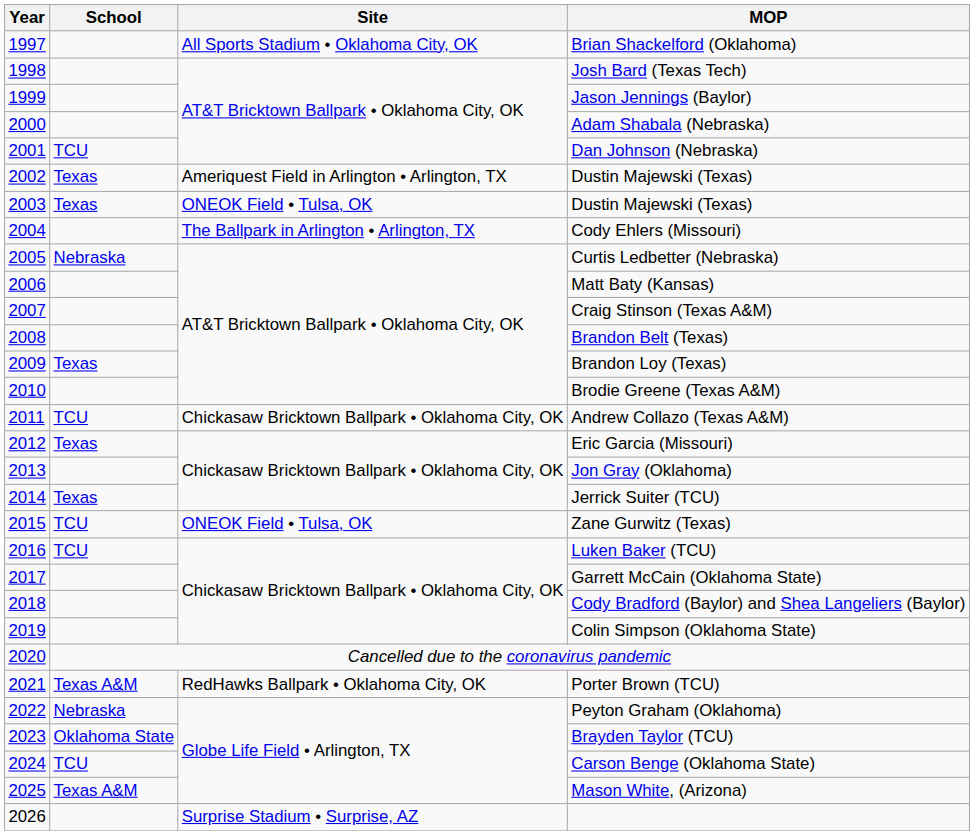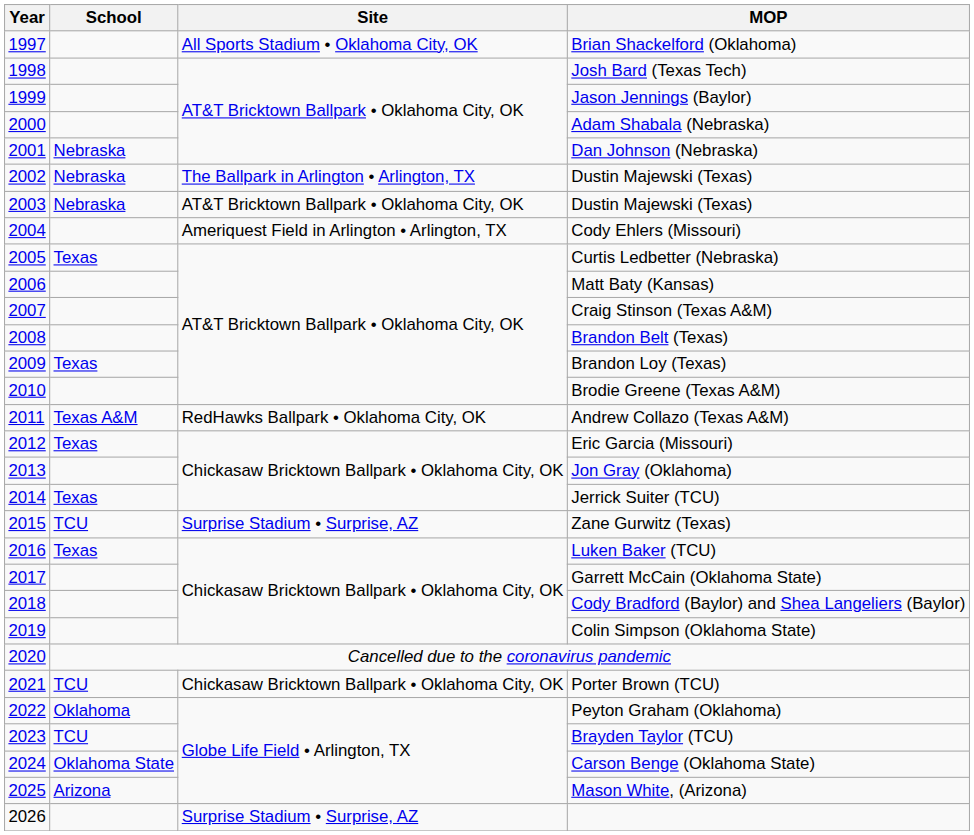 <table class="wikitable sortable">
 <tr>
 <th>Year</th>
 <th>School</th>
 <th>Site</th>
 <th>MOP</th>
 </tr>
 <tr>
 <td><a href='#'>1997</a></td>
 <td></td>
 <td><a href='#'>All Sports Stadium</a> • <a href='#'>Oklahoma City, OK</a></td>
 <td><a href='#'>Brian Shackelford</a> (Oklahoma)</td>
 </tr>
 <tr>
 <td><a href='#'>1998</a></td>
 <td></td>
 <td rowspan=4><a href='#'>AT&T Bricktown Ballpark</a> • Oklahoma City, OK</td>
 <td><a href='#'>Josh Bard</a> (Texas Tech)</td>
 </tr>
 <tr>
 <td><a href='#'>1999</a></td>
 <td></td>
 <td><a href='#'>Jason Jennings</a> (Baylor)</td>
 </tr>
 <tr>
 <td><a href='#'>2000</a></td>
 <td></td>
 <td><a href='#'>Adam Shabala</a> (Nebraska)</td>
 </tr>
 <tr>
 <td><a href='#'>2001</a></td>
-<td><a href='#'>TCU</a></td>
+<td><a href='#'>Nebraska</a></td>
 <td><a href='#'>Dan Johnson</a> (Nebraska)</td>
 </tr>
 <tr>
 <td><a href='#'>2002</a></td>
-<td><a href='#'>Texas</a></td>
-<td>Ameriquest Field in Arlington • Arlington, TX</td>
+<td><a href='#'>Nebraska</a></td>
+<td><a href='#'>The Ballpark in Arlington</a> • <a href='#'>Arlington, TX</a></td>
 <td>Dustin Majewski (Texas)</td>
 </tr>
 <tr>
 <td><a href='#'>2003</a></td>
-<td><a href='#'>Texas</a></td>
-<td><a href='#'>ONEOK Field</a> • <a href='#'>Tulsa, OK</a></td>
+<td><a href='#'>Nebraska</a></td>
+<td>AT&T Bricktown Ballpark • Oklahoma City, OK</td>
 <td>Dustin Majewski (Texas)</td>
 </tr>
 <tr>
 <td><a href='#'>2004</a></td>
 <td></td>
-<td><a href='#'>The Ballpark in Arlington</a> • <a href='#'>Arlington, TX</a></td>
+<td>Ameriquest Field in Arlington • Arlington, TX</td>
 <td>Cody Ehlers (Missouri)</td>
 </tr>
 <tr>
 <td><a href='#'>2005</a></td>
-<td><a href='#'>Nebraska</a></td>
+<td><a href='#'>Texas</a></td>
 <td rowspan=6>AT&T Bricktown Ballpark • Oklahoma City, OK</td>
 <td>Curtis Ledbetter (Nebraska)</td>
 </tr>
 <tr>
 <td><a href='#'>2006</a></td>
 <td></td>
 <td>Matt Baty (Kansas)</td>
 </tr>
 <tr>
 <td><a href='#'>2007</a></td>
 <td></td>
 <td>Craig Stinson (Texas A&M)</td>
 </tr>
 <tr>
 <td><a href='#'>2008</a></td>
 <td></td>
 <td><a href='#'>Brandon Belt</a> (Texas)</td>
 </tr>
 <tr>
 <td><a href='#'>2009</a></td>
 <td><a href='#'>Texas</a></td>
 <td>Brandon Loy (Texas)</td>
 </tr>
 <tr>
 <td><a href='#'>2010</a></td>
 <td></td>
 <td>Brodie Greene (Texas A&M)</td>
 </tr>
 <tr>
 <td><a href='#'>2011</a></td>
-<td><a href='#'>TCU</a></td>
-<td>Chickasaw Bricktown Ballpark • Oklahoma City, OK</td>
+<td><a href='#'>Texas A&M</a></td>
+<td>RedHawks Ballpark • Oklahoma City, OK</td>
 <td>Andrew Collazo (Texas A&M)</td>
 </tr>
 <tr>
 <td><a href='#'>2012</a></td>
 <td><a href='#'>Texas</a></td>
 <td rowspan=3>Chickasaw Bricktown Ballpark • Oklahoma City, OK</td>
 <td>Eric Garcia (Missouri)</td>
 </tr>
 <tr>
 <td><a href='#'>2013</a></td>
 <td></td>
 <td><a href='#'>Jon Gray</a> (Oklahoma)</td>
 </tr>
 <tr>
 <td><a href='#'>2014</a></td>
 <td><a href='#'>Texas</a></td>
 <td>Jerrick Suiter (TCU)</td>
 </tr>
 <tr>
 <td><a href='#'>2015</a></td>
 <td><a href='#'>TCU</a></td>
-<td><a href='#'>ONEOK Field</a> • <a href='#'>Tulsa, OK</a></td>
+<td><a href='#'>Surprise Stadium</a> • <a href='#'>Surprise, AZ</a></td>
 <td>Zane Gurwitz (Texas)</td>
 </tr>
 <tr>
 <td><a href='#'>2016</a></td>
-<td><a href='#'>TCU</a></td>
+<td><a href='#'>Texas</a></td>
 <td rowspan=4>Chickasaw Bricktown Ballpark • Oklahoma City, OK</td>
 <td><a href='#'>Luken Baker</a> (TCU)</td>
 </tr>
 <tr>
 <td><a href='#'>2017</a></td>
 <td></td>
 <td>Garrett McCain (Oklahoma State)</td>
 </tr>
 <tr>
 <td><a href='#'>2018</a></td>
 <td></td>
 <td><a href='#'>Cody Bradford</a> (Baylor) and <a href='#'>Shea Langeliers</a> (Baylor)</td>
 </tr>
 <tr>
 <td><a href='#'>2019</a></td>
 <td></td>
 <td>Colin Simpson (Oklahoma State)</td>
 </tr>
 <tr>
 <td><a href='#'>2020</a></td>
 <td colspan=3 align=center><em>Cancelled due to the <a href='#'>coronavirus pandemic</a></em></td>
 </tr>
 <tr>
 <td><a href='#'>2021</a></td>
-<td><a href='#'>Texas A&M</a></td>
-<td>RedHawks Ballpark • Oklahoma City, OK</td>
+<td><a href='#'>TCU</a></td>
+<td>Chickasaw Bricktown Ballpark • Oklahoma City, OK</td>
 <td>Porter Brown (TCU)</td>
 </tr>
 <tr>
 <td><a href='#'>2022</a></td>
-<td><a href='#'>Nebraska</a></td>
+<td><a href='#'>Oklahoma</a></td>
 <td rowspan=4><a href='#'>Globe Life Field</a> • Arlington, TX</td>
 <td>Peyton Graham (Oklahoma)</td>
 </tr>
 <tr>
 <td><a href='#'>2023</a></td>
-<td><a href='#'>Oklahoma State</a></td>
+<td><a href='#'>TCU</a></td>
 <td><a href='#'>Brayden Taylor</a> (TCU)</td>
 </tr>
 <tr>
 <td><a href='#'>2024</a></td>
-<td><a href='#'>TCU</a></td>
+<td><a href='#'>Oklahoma State</a></td>
 <td><a href='#'>Carson Benge</a> (Oklahoma State)</td>
 </tr>
 <tr>
 <td><a href='#'>2025</a></td>
-<td><a href='#'>Texas A&M</a></td>
+<td><a href='#'>Arizona</a></td>
 <td><a href='#'>Mason White</a>, (Arizona)</td>
 </tr>
 <tr>
 <td>2026</td>
 <td></td>
 <td><a href='#'>Surprise Stadium</a> • <a href='#'>Surprise, AZ</a></td>
 <td></td>
 </tr>
 </table>
